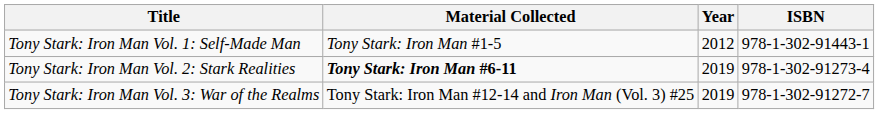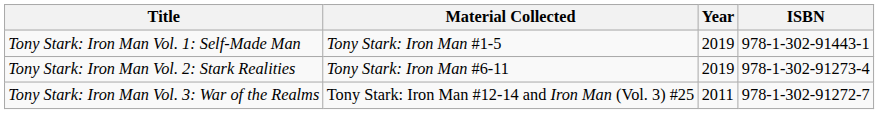 <table class="wikitable">
 <tr>
 <th>Title</th>
 <th>Material Collected</th>
 <th>Year</th>
 <th>ISBN</th>
 </tr>
 <tr>
 <td><em>Tony Stark: Iron Man Vol. 1: Self-Made Man</em></td>
 <td><em>Tony Stark: Iron Man</em> #1-5</td>
-<td>2012</td>
+<td>2019</td>
 <td>978-1-302-91443-1</td>
 </tr>
 <tr>
 <td><em>Tony Stark: Iron Man Vol. 2: Stark Realities</em></td>
-<td><strong><em>Tony Stark: Iron Man</em> #6-11</strong></td>
+<td><em>Tony Stark: Iron Man</em> #6-11</td>
 <td>2019</td>
 <td>978-1-302-91273-4</td>
 </tr>
 <tr>
 <td><em>Tony Stark: Iron Man Vol. 3: War of the Realms</em></td>
 <td>Tony Stark: Iron Man #12-14 and <em>Iron Man</em> (Vol. 3) #25</td>
-<td>2019</td>
+<td>2011</td>
 <td>978-1-302-91272-7</td>
 </tr>
 </table>
